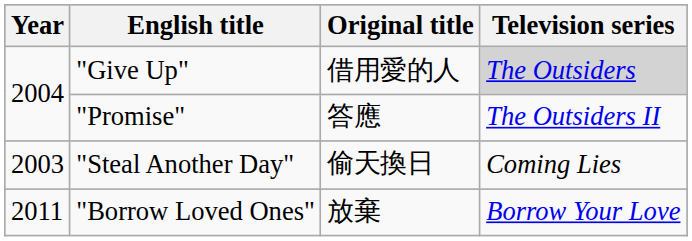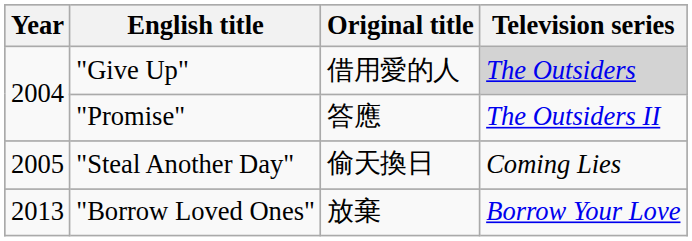 <table class="wikitable sortable">
 <tr>
 <th>Year</th>
 <th>English title</th>
 <th>Original title</th>
 <th>Television series</th>
 </tr>
 <tr>
 <td rowspan=2>2004</td>
 <td>"Give Up"</td>
 <td>借用愛的人</td>
 <td style="background: lightgrey;"><em><a href='#'>The Outsiders</a></em></td>
 </tr>
 <tr>
 <td>"Promise"</td>
 <td>答應</td>
 <td><em><a href='#'>The Outsiders II</a></em></td>
 </tr>
 <tr>
-<td>2003</td>
+<td>2005</td>
 <td>"Steal Another Day"</td>
 <td>偷天換日</td>
 <td><em>Coming Lies</em></td>
 </tr>
 <tr>
-<td>2011</td>
+<td>2013</td>
 <td>"Borrow Loved Ones"</td>
 <td>放棄</td>
 <td><em><a href='#'>Borrow Your Love</a></em></td>
 </tr>
 </table>
